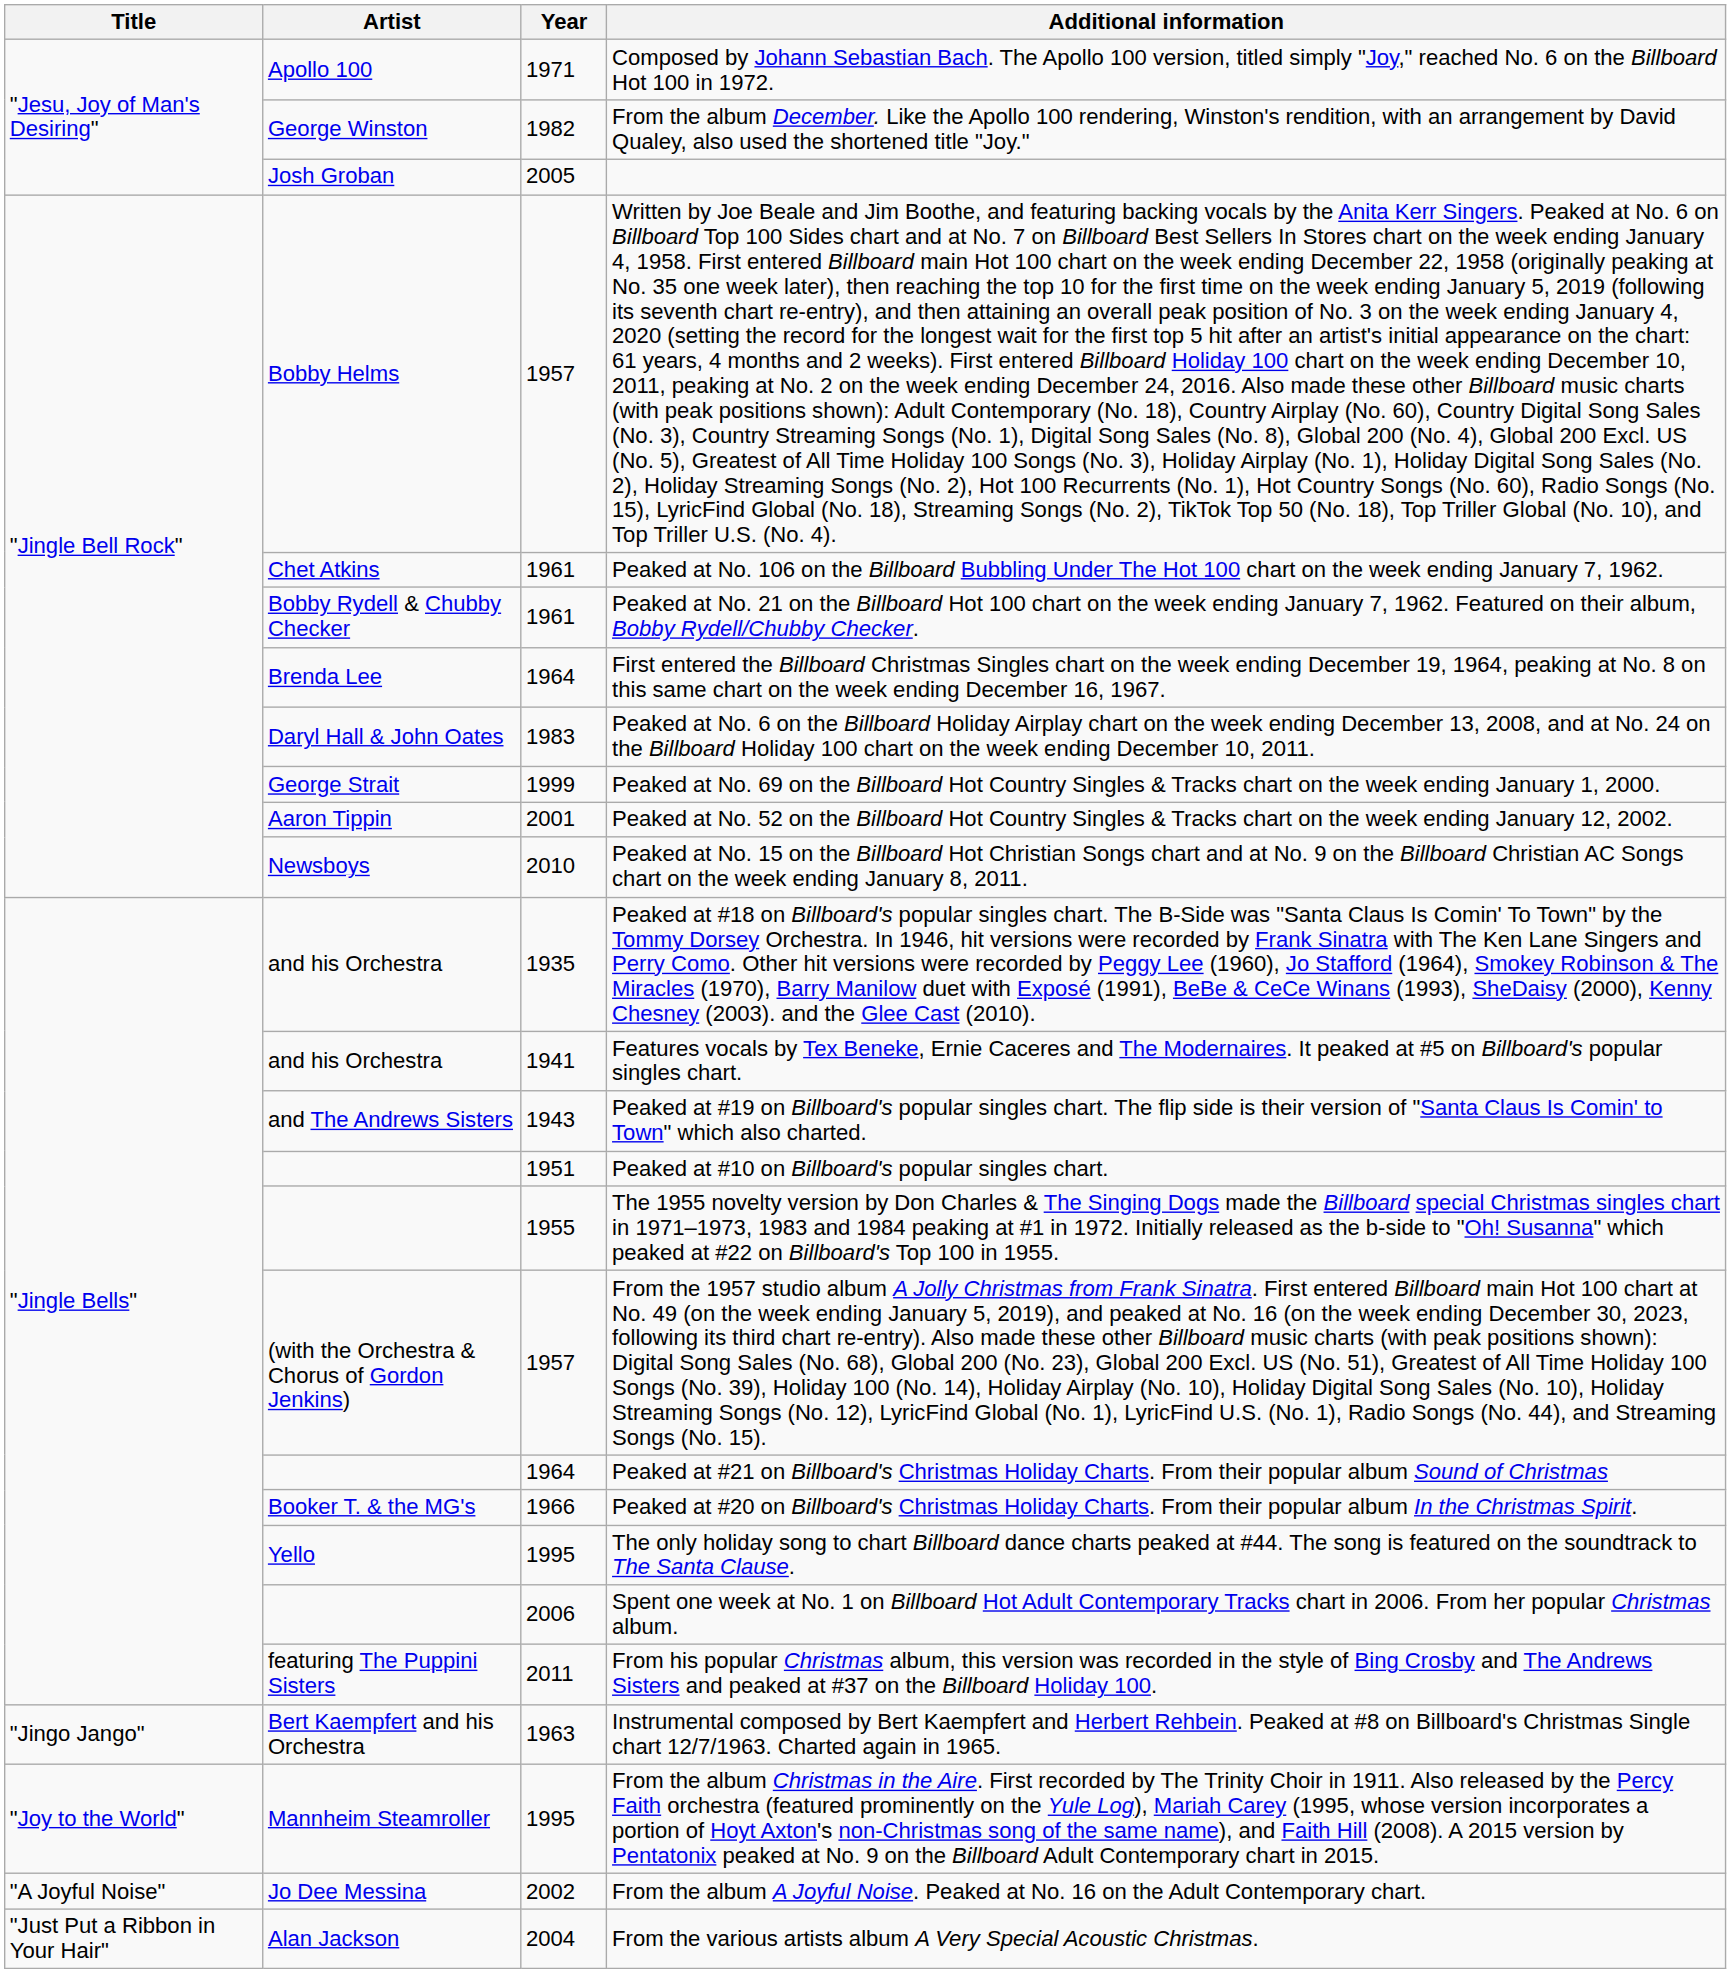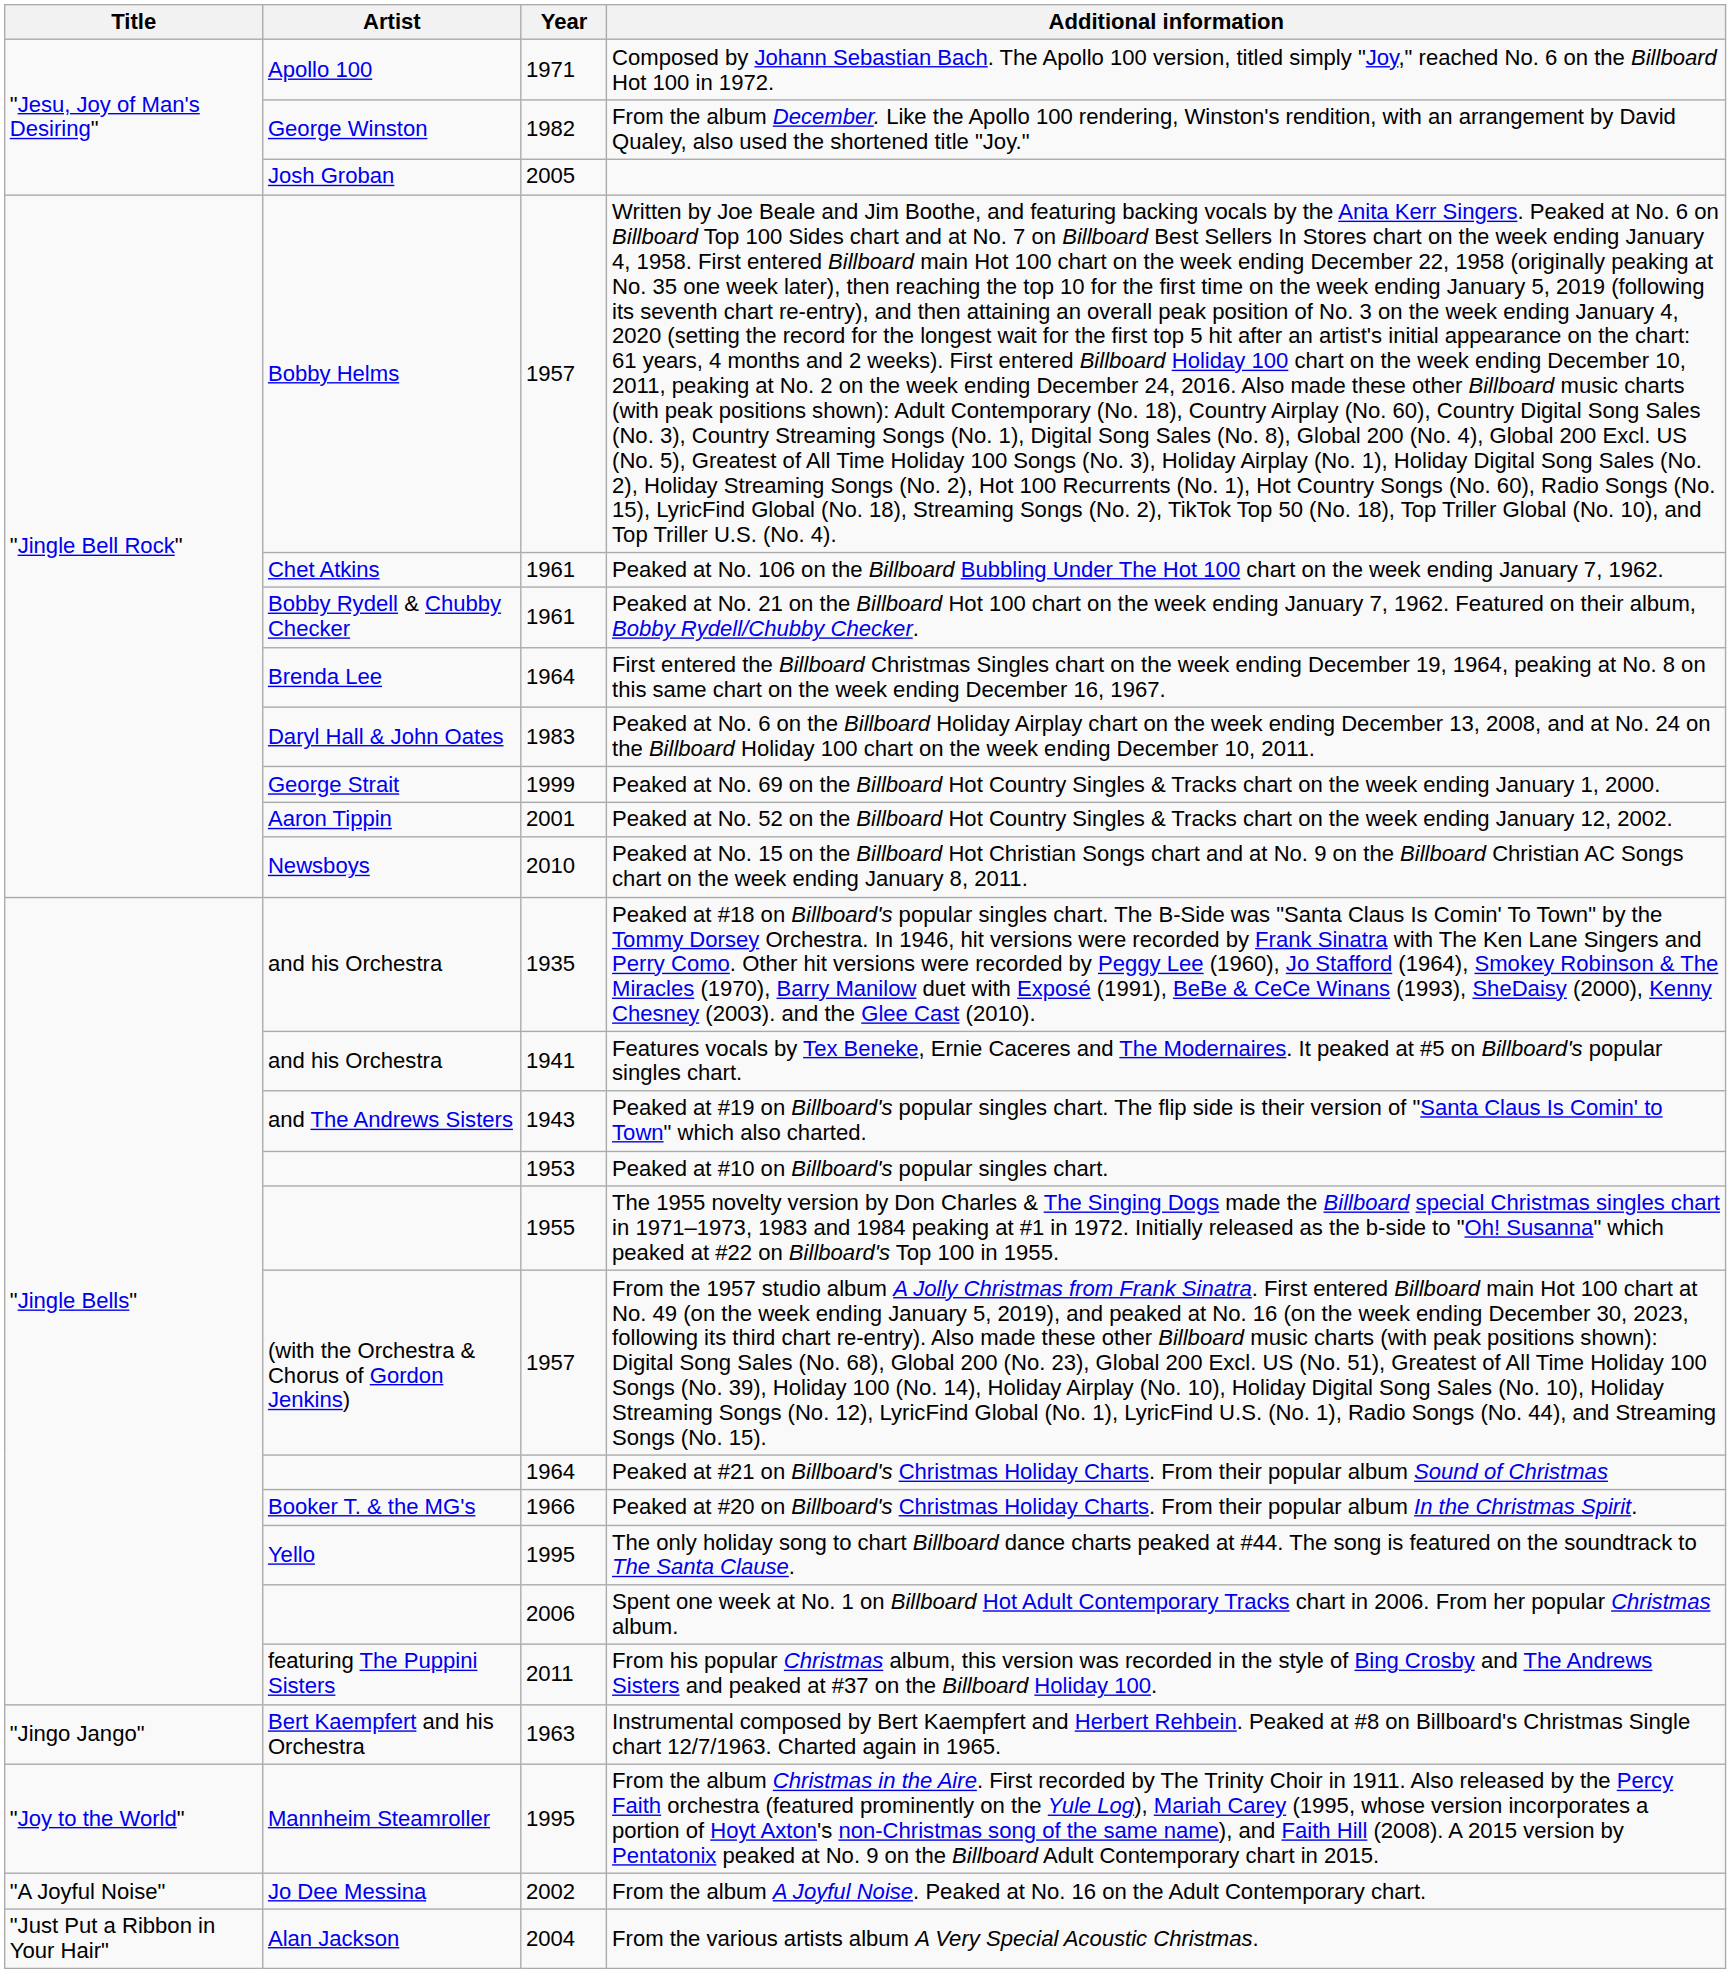 <table class="wikitable sortable" style="text-align: left;" width="auto">
 <tr>
 <th scope="col" style="width: 15%">Title</th>
 <th scope="col" style="width: 15%">Artist</th>
 <th scope="col" style="width: 5%">Year</th>
 <th class="unsortable" scope="col">Additional information</th>
 </tr>
 <tr>
 <td rowspan="3">"<a href='#'>Jesu, Joy of Man's Desiring</a>"</td>
 <td><a href='#'>Apollo 100</a></td>
 <td>1971</td>
 <td>Composed by <a href='#'>Johann Sebastian Bach</a>. The Apollo 100 version, titled simply "<a href='#'>Joy</a>," reached No. 6 on the <em>Billboard</em> Hot 100 in 1972.</td>
 </tr>
 <tr>
 <td><a href='#'>George Winston</a></td>
 <td>1982</td>
 <td>From the album <em><a href='#'>December</a>.</em> Like the Apollo 100 rendering, Winston's rendition, with an arrangement by David Qualey, also used the shortened title "Joy."</td>
 </tr>
 <tr>
 <td><a href='#'>Josh Groban</a></td>
 <td>2005</td>
 <td></td>
 </tr>
 <tr>
 <td rowspan=8>"<a href='#'>Jingle Bell Rock</a>"</td>
 <td><a href='#'>Bobby Helms</a></td>
 <td>1957</td>
 <td>Written by Joe Beale and Jim Boothe, and featuring backing vocals by the <a href='#'>Anita Kerr Singers</a>. Peaked at No. 6 on <em>Billboard</em> Top 100 Sides chart and at No. 7 on <em>Billboard</em> Best Sellers In Stores chart on the week ending January 4, 1958. First entered <em>Billboard</em> main Hot 100 chart on the week ending December 22, 1958 (originally peaking at No. 35 one week later), then reaching the top 10 for the first time on the week ending January 5, 2019 (following its seventh chart re-entry), and then attaining an overall peak position of No. 3 on the week ending January 4, 2020 (setting the record for the longest wait for the first top 5 hit after an artist's initial appearance on the chart: 61 years, 4 months and 2 weeks). First entered <em>Billboard</em> <a href='#'>Holiday 100</a> chart on the week ending December 10, 2011, peaking at No. 2 on the week ending December 24, 2016. Also made these other <em>Billboard</em> music charts (with peak positions shown): Adult Contemporary (No. 18), Country Airplay (No. 60), Country Digital Song Sales (No. 3), Country Streaming Songs (No. 1), Digital Song Sales (No. 8), Global 200 (No. 4), Global 200 Excl. US (No. 5), Greatest of All Time Holiday 100 Songs (No. 3), Holiday Airplay (No. 1), Holiday Digital Song Sales (No. 2), Holiday Streaming Songs (No. 2), Hot 100 Recurrents (No. 1), Hot Country Songs (No. 60), Radio Songs (No. 15), LyricFind Global (No. 18), Streaming Songs (No. 2), TikTok Top 50 (No. 18), Top Triller Global (No. 10), and Top Triller U.S. (No. 4).</td>
 </tr>
 <tr>
 <td><a href='#'>Chet Atkins</a></td>
 <td>1961</td>
 <td>Peaked at No. 106 on the <em>Billboard</em> <a href='#'>Bubbling Under The Hot 100</a> chart on the week ending January 7, 1962.</td>
 </tr>
 <tr>
 <td><a href='#'>Bobby Rydell</a> & <a href='#'>Chubby Checker</a></td>
 <td>1961</td>
 <td>Peaked at No. 21 on the <em>Billboard</em> Hot 100 chart on the week ending January 7, 1962. Featured on their album, <em><a href='#'>Bobby Rydell/Chubby Checker</a></em>.</td>
 </tr>
 <tr>
 <td><a href='#'>Brenda Lee</a></td>
 <td>1964</td>
 <td>First entered the <em>Billboard</em> Christmas Singles chart on the week ending December 19, 1964, peaking at No. 8 on this same chart on the week ending December 16, 1967.</td>
 </tr>
 <tr>
 <td><a href='#'>Daryl Hall & John Oates</a></td>
 <td>1983</td>
 <td>Peaked at No. 6 on the <em>Billboard</em> Holiday Airplay chart on the week ending December 13, 2008, and at No. 24 on the <em>Billboard</em> Holiday 100 chart on the week ending December 10, 2011.</td>
 </tr>
 <tr>
 <td><a href='#'>George Strait</a></td>
 <td>1999</td>
 <td>Peaked at No. 69 on the <em>Billboard</em> Hot Country Singles & Tracks chart on the week ending January 1, 2000.</td>
 </tr>
 <tr>
 <td><a href='#'>Aaron Tippin</a></td>
 <td>2001</td>
 <td>Peaked at No. 52 on the <em>Billboard</em> Hot Country Singles & Tracks chart on the week ending January 12, 2002.</td>
 </tr>
 <tr>
 <td><a href='#'>Newsboys</a></td>
 <td>2010</td>
 <td>Peaked at No. 15 on the <em>Billboard</em> Hot Christian Songs chart and at No. 9 on the <em>Billboard</em> Christian AC Songs chart on the week ending January 8, 2011.</td>
 </tr>
 <tr>
 <td rowspan=11>"<a href='#'>Jingle Bells</a>"</td>
 <td> and his Orchestra</td>
 <td>1935</td>
 <td>Peaked at #18 on <em>Billboard's</em> popular singles chart.  The B-Side was "Santa Claus Is Comin' To Town" by the <a href='#'>Tommy Dorsey</a> Orchestra. In 1946, hit versions were recorded by <a href='#'>Frank Sinatra</a> with The Ken Lane Singers and <a href='#'>Perry Como</a>. Other hit versions were recorded by <a href='#'>Peggy Lee</a> (1960), <a href='#'>Jo Stafford</a> (1964), <a href='#'>Smokey Robinson & The Miracles</a> (1970), <a href='#'>Barry Manilow</a> duet with <a href='#'>Exposé</a> (1991), <a href='#'>BeBe & CeCe Winans</a> (1993), <a href='#'>SheDaisy</a> (2000), <a href='#'>Kenny Chesney</a> (2003). and the <a href='#'>Glee Cast</a> (2010).</td>
 </tr>
 <tr>
 <td> and his Orchestra</td>
 <td>1941</td>
 <td>Features vocals by <a href='#'>Tex Beneke</a>, Ernie Caceres and <a href='#'>The Modernaires</a>.  It peaked at #5 on <em>Billboard's</em> popular singles chart.</td>
 </tr>
 <tr>
 <td> and <a href='#'>The Andrews Sisters</a></td>
 <td>1943</td>
 <td>Peaked at #19 on <em>Billboard's</em> popular singles chart.  The flip side is their version of "<a href='#'>Santa Claus Is Comin' to Town</a>" which also charted. </td>
 </tr>
 <tr>
 <td></td>
-<td>1951</td>
+<td>1953</td>
 <td>Peaked at #10 on <em>Billboard's</em> popular singles chart.  </td>
 </tr>
 <tr>
 <td></td>
 <td>1955</td>
 <td>The 1955 novelty version by Don Charles & <a href='#'>The Singing Dogs</a> made the <em><a href='#'>Billboard</a></em> <a href='#'>special Christmas singles chart</a> in 1971–1973, 1983 and 1984 peaking at #1 in 1972.  Initially released as the b-side to "<a href='#'>Oh! Susanna</a>" which peaked at #22 on <em>Billboard's</em> Top 100 in 1955.</td>
 </tr>
 <tr>
 <td><br>(with the Orchestra & Chorus of <a href='#'>Gordon Jenkins</a>)</td>
 <td>1957</td>
 <td>From the 1957 studio album <em><a href='#'>A Jolly Christmas from Frank Sinatra</a></em>. First entered <em>Billboard</em> main Hot 100 chart at No. 49 (on the week ending January 5, 2019), and peaked at No. 16 (on the week ending December 30, 2023, following its third chart re-entry). Also made these other <em>Billboard</em> music charts (with peak positions shown): Digital Song Sales (No. 68), Global 200 (No. 23), Global 200 Excl. US (No. 51), Greatest of All Time Holiday 100 Songs (No. 39), Holiday 100 (No. 14), Holiday Airplay (No. 10), Holiday Digital Song Sales (No. 10), Holiday Streaming Songs (No. 12), LyricFind Global (No. 1), LyricFind U.S. (No. 1), Radio Songs (No. 44), and Streaming Songs (No. 15).</td>
 </tr>
 <tr>
 <td></td>
 <td>1964</td>
 <td>Peaked at #21 on <em>Billboard's</em> <a href='#'>Christmas Holiday Charts</a>.  From their popular album <em><a href='#'>Sound of Christmas</a></em> </td>
 </tr>
 <tr>
 <td><a href='#'>Booker T. & the MG's</a></td>
 <td>1966</td>
 <td>Peaked at #20 on <em>Billboard's</em> <a href='#'>Christmas Holiday Charts</a>. From their popular album <em><a href='#'>In the Christmas Spirit</a></em>.</td>
 </tr>
 <tr>
 <td><a href='#'>Yello</a></td>
 <td>1995</td>
 <td>The only holiday song to chart <em>Billboard</em> dance charts peaked at #44.  The song is featured on the soundtrack to <em><a href='#'>The Santa Clause</a></em>.</td>
 </tr>
 <tr>
 <td></td>
 <td>2006</td>
 <td>Spent one week at No. 1 on <em>Billboard</em> <a href='#'>Hot Adult Contemporary Tracks</a> chart in 2006.  From her popular <em><a href='#'>Christmas</a></em> album.</td>
 </tr>
 <tr>
 <td> featuring <a href='#'>The Puppini Sisters</a></td>
 <td>2011</td>
 <td>From his popular <em><a href='#'>Christmas</a></em> album, this version was recorded in the style of <a href='#'>Bing Crosby</a> and <a href='#'>The Andrews Sisters</a> and peaked at #37 on the <em>Billboard</em> <a href='#'>Holiday 100</a>.</td>
 </tr>
 <tr>
 <td>"Jingo Jango"</td>
 <td><a href='#'>Bert Kaempfert</a> and his Orchestra</td>
 <td>1963</td>
 <td>Instrumental composed by Bert Kaempfert and <a href='#'>Herbert Rehbein</a>. Peaked at #8 on Billboard's Christmas Single chart 12/7/1963. Charted again in 1965.</td>
 </tr>
 <tr>
 <td>"<a href='#'>Joy to the World</a>"</td>
 <td><a href='#'>Mannheim Steamroller</a></td>
 <td>1995</td>
 <td>From the album <em><a href='#'>Christmas in the Aire</a></em>. First recorded by The Trinity Choir in 1911. Also released by the <a href='#'>Percy Faith</a> orchestra (featured prominently on the <em><a href='#'>Yule Log</a></em>), <a href='#'>Mariah Carey</a> (1995, whose version incorporates a portion of <a href='#'>Hoyt Axton</a>'s <a href='#'>non-Christmas song of the same name</a>), and <a href='#'>Faith Hill</a> (2008). A 2015 version by <a href='#'>Pentatonix</a> peaked at No. 9 on the <em>Billboard</em> Adult Contemporary chart in 2015.</td>
 </tr>
 <tr>
 <td>"A Joyful Noise"</td>
 <td><a href='#'>Jo Dee Messina</a></td>
 <td>2002</td>
 <td>From the album <em><a href='#'>A Joyful Noise</a></em>. Peaked at No. 16 on the Adult Contemporary chart.</td>
 </tr>
 <tr>
 <td>"Just Put a Ribbon in Your Hair"</td>
 <td><a href='#'>Alan Jackson</a></td>
 <td>2004</td>
 <td>From the various artists album <em>A Very Special Acoustic Christmas</em>.</td>
 </tr>
 </table>
